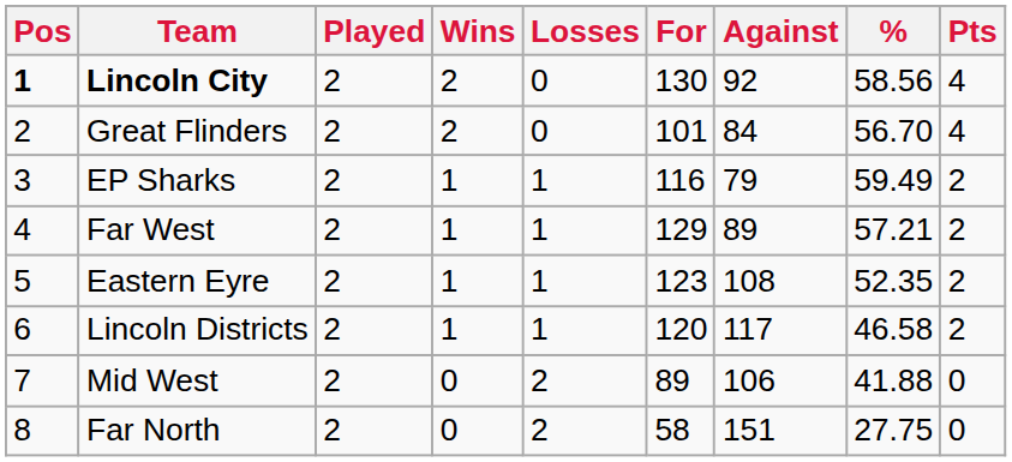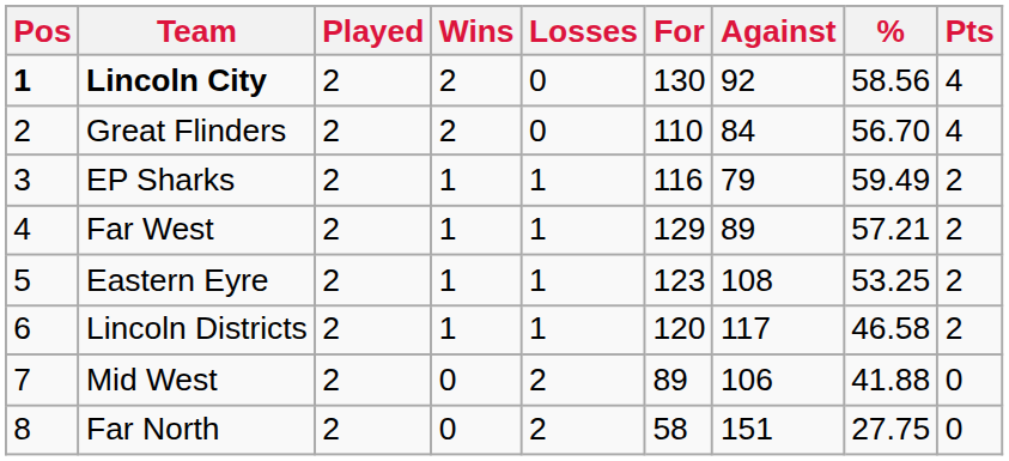 <table style="font-size: 85%; text-align: left;" class="wikitable">
 <tr>
 <th style="color:crimson">Pos</th>
 <th style="color:crimson">Team</th>
 <th style="color:crimson">Played</th>
 <th style="color:crimson">Wins</th>
 <th style="color:crimson">Losses</th>
 <th style="color:crimson">For</th>
 <th style="color:crimson">Against</th>
 <th style="color:crimson">%</th>
 <th style="color:crimson">Pts</th>
 </tr>
 <tr>
 <td><strong>1</strong></td>
 <td><strong>Lincoln City</strong></td>
 <td>2</td>
 <td>2</td>
 <td>0</td>
 <td>130</td>
 <td>92</td>
 <td>58.56</td>
 <td>4</td>
 </tr>
 <tr>
 <td>2</td>
 <td>Great Flinders</td>
 <td>2</td>
 <td>2</td>
 <td>0</td>
-<td>101</td>
+<td>110</td>
 <td>84</td>
 <td>56.70</td>
 <td>4</td>
 </tr>
 <tr>
 <td>3</td>
 <td>EP Sharks</td>
 <td>2</td>
 <td>1</td>
 <td>1</td>
 <td>116</td>
 <td>79</td>
 <td>59.49</td>
 <td>2</td>
 </tr>
 <tr>
 <td>4</td>
 <td>Far West</td>
 <td>2</td>
 <td>1</td>
 <td>1</td>
 <td>129</td>
 <td>89</td>
 <td>57.21</td>
 <td>2</td>
 </tr>
 <tr>
 <td>5</td>
 <td>Eastern Eyre</td>
 <td>2</td>
 <td>1</td>
 <td>1</td>
 <td>123</td>
 <td>108</td>
-<td>52.35</td>
+<td>53.25</td>
 <td>2</td>
 </tr>
 <tr>
 <td>6</td>
 <td>Lincoln Districts</td>
 <td>2</td>
 <td>1</td>
 <td>1</td>
 <td>120</td>
 <td>117</td>
 <td>46.58</td>
 <td>2</td>
 </tr>
 <tr>
 <td>7</td>
 <td>Mid West</td>
 <td>2</td>
 <td>0</td>
 <td>2</td>
 <td>89</td>
 <td>106</td>
 <td>41.88</td>
 <td>0</td>
 </tr>
 <tr>
 <td>8</td>
 <td>Far North</td>
 <td>2</td>
 <td>0</td>
 <td>2</td>
 <td>58</td>
 <td>151</td>
 <td>27.75</td>
 <td>0</td>
 </tr>
 </table>
